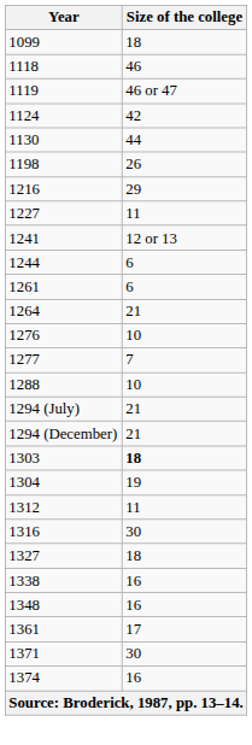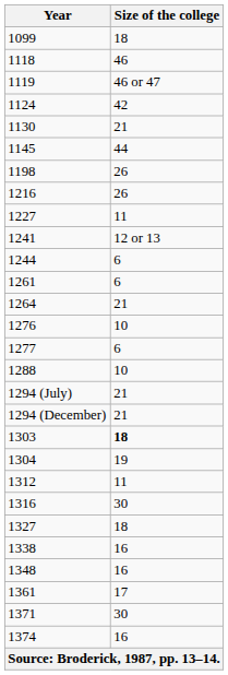 <table class="wikitable sortable collapsible collapsed">
 <tr>
 <th width="*">Year</th>
 <th width="*">Size of the college</th>
 </tr>
 <tr>
 <td>1099</td>
 <td>18</td>
 </tr>
 <tr>
 <td>1118</td>
 <td>46</td>
 </tr>
 <tr>
 <td>1119</td>
 <td>46 or 47</td>
 </tr>
 <tr>
 <td>1124</td>
 <td>42</td>
 </tr>
 <tr>
 <td>1130</td>
+<td>21</td>
+</tr>
+<tr>
+<td>1145</td>
 <td>44</td>
 </tr>
 <tr>
 <td>1198</td>
 <td>26</td>
 </tr>
 <tr>
 <td>1216</td>
-<td>29</td>
+<td>26</td>
 </tr>
 <tr>
 <td>1227</td>
 <td>11</td>
 </tr>
 <tr>
 <td>1241</td>
 <td>12 or 13</td>
 </tr>
 <tr>
 <td>1244</td>
 <td>6</td>
 </tr>
 <tr>
 <td>1261</td>
 <td>6</td>
 </tr>
 <tr>
 <td>1264</td>
 <td>21</td>
 </tr>
 <tr>
 <td>1276</td>
 <td>10</td>
 </tr>
 <tr>
 <td>1277</td>
-<td>7</td>
+<td>6</td>
 </tr>
 <tr>
 <td>1288</td>
 <td>10</td>
 </tr>
 <tr>
 <td>1294 (July)</td>
 <td>21</td>
 </tr>
 <tr>
 <td>1294 (December)</td>
 <td>21</td>
 </tr>
 <tr>
 <td>1303</td>
 <td><strong>18</strong></td>
 </tr>
 <tr>
 <td>1304</td>
 <td>19</td>
 </tr>
 <tr>
 <td>1312</td>
 <td>11</td>
 </tr>
 <tr>
 <td>1316</td>
 <td>30</td>
 </tr>
 <tr>
 <td>1327</td>
 <td>18</td>
 </tr>
 <tr>
 <td>1338</td>
 <td>16</td>
 </tr>
 <tr>
 <td>1348</td>
 <td>16</td>
 </tr>
 <tr>
 <td>1361</td>
 <td>17</td>
 </tr>
 <tr>
 <td>1371</td>
 <td>30</td>
 </tr>
 <tr>
 <td>1374</td>
 <td>16</td>
 </tr>
 <tr>
 <th colspan=2>Source: Broderick, 1987, pp. 13–14.</th>
 </tr>
 </table>
